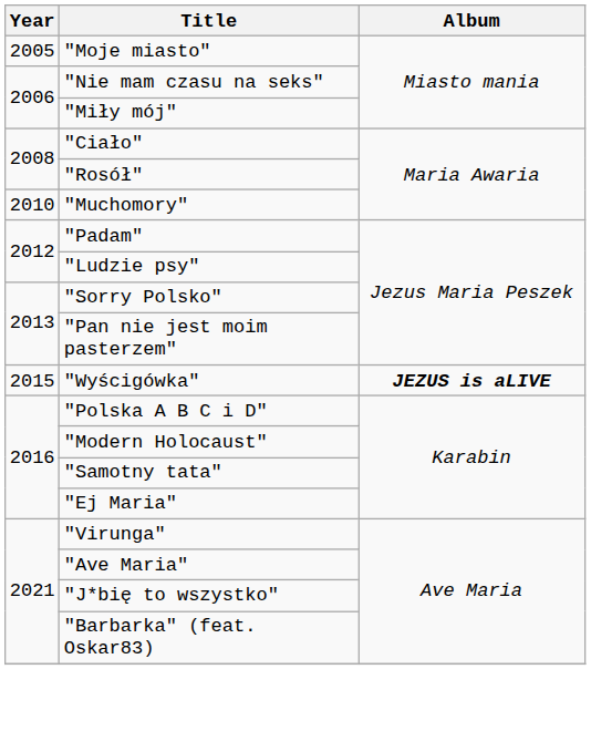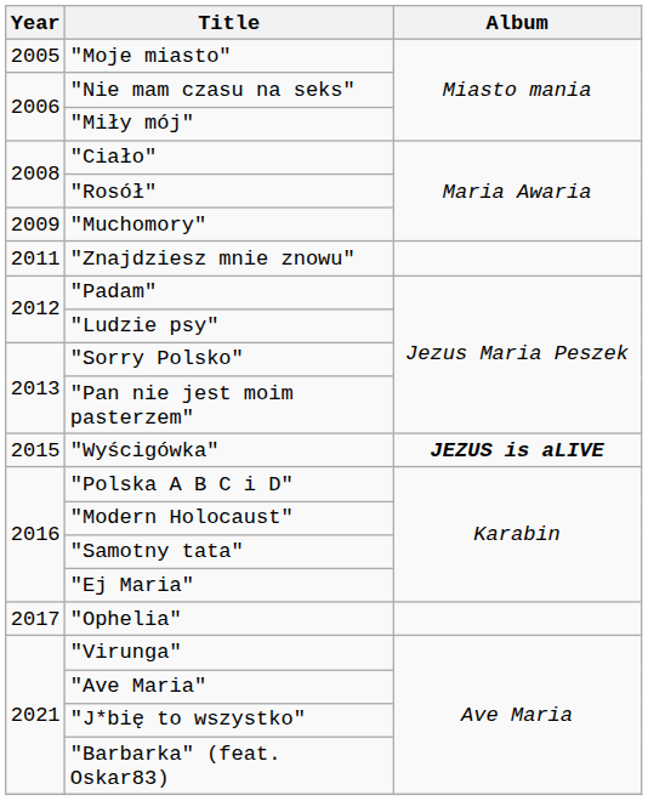 <table class="wikitable" style="text-align:center;">
 <tr>
 <th width="30px">Year</th>
 <th width="200px">Title</th>
 <th width="150">Album</th>
 </tr>
 <tr>
 <td>2005</td>
 <td align="left">"Moje miasto"</td>
 <td rowspan="3"><em>Miasto mania</em></td>
 </tr>
 <tr>
 <td rowspan="2">2006</td>
 <td align="left">"Nie mam czasu na seks"</td>
 </tr>
 <tr>
 <td align="left">"Miły mój"</td>
 </tr>
 <tr>
 <td rowspan="2">2008</td>
 <td align="left">"Ciało"</td>
 <td rowspan="3"><em>Maria Awaria</em></td>
 </tr>
 <tr>
 <td align="left">"Rosół"</td>
 </tr>
 <tr>
-<td>2010</td>
+<td>2009</td>
 <td align="left">"Muchomory"</td>
+</tr>
+<tr>
+<td>2011</td>
+<td align="left">"Znajdziesz mnie znowu"</td>
+<td></td>
 </tr>
 <tr>
 <td rowspan="2">2012</td>
 <td align="left">"Padam"</td>
 <td rowspan="4"><em>Jezus Maria Peszek</em></td>
 </tr>
 <tr>
 <td align="left">"Ludzie psy"</td>
 </tr>
 <tr>
 <td rowspan="2">2013</td>
 <td align="left">"Sorry Polsko"</td>
 </tr>
 <tr>
 <td align="left">"Pan nie jest moim pasterzem"</td>
 </tr>
 <tr>
 <td>2015</td>
 <td align="left">"Wyścigówka"</td>
 <td><strong><em>JEZUS is aLIVE</em></strong></td>
 </tr>
 <tr>
 <td rowspan="4">2016</td>
 <td align="left">"Polska A B C i D"</td>
 <td rowspan="4"><em>Karabin</em></td>
 </tr>
 <tr>
 <td align="left">"Modern Holocaust"</td>
 </tr>
 <tr>
 <td align="left">"Samotny tata"</td>
 </tr>
 <tr>
 <td align="left">"Ej Maria"</td>
 </tr>
 <tr>
+<td>2017</td>
+<td align="left">"Ophelia"</td>
+<td></td>
+</tr>
+<tr>
 <td rowspan="4">2021</td>
 <td align="left">"Virunga"</td>
 <td rowspan="4"><em>Ave Maria</em></td>
 </tr>
 <tr>
 <td align="left">"Ave Maria"</td>
 </tr>
 <tr>
 <td align="left">"J*bię to wszystko"</td>
 </tr>
 <tr>
 <td align="left">"Barbarka" (feat. Oskar83)</td>
 </tr>
 <tr>
 </tr>
 </table>
